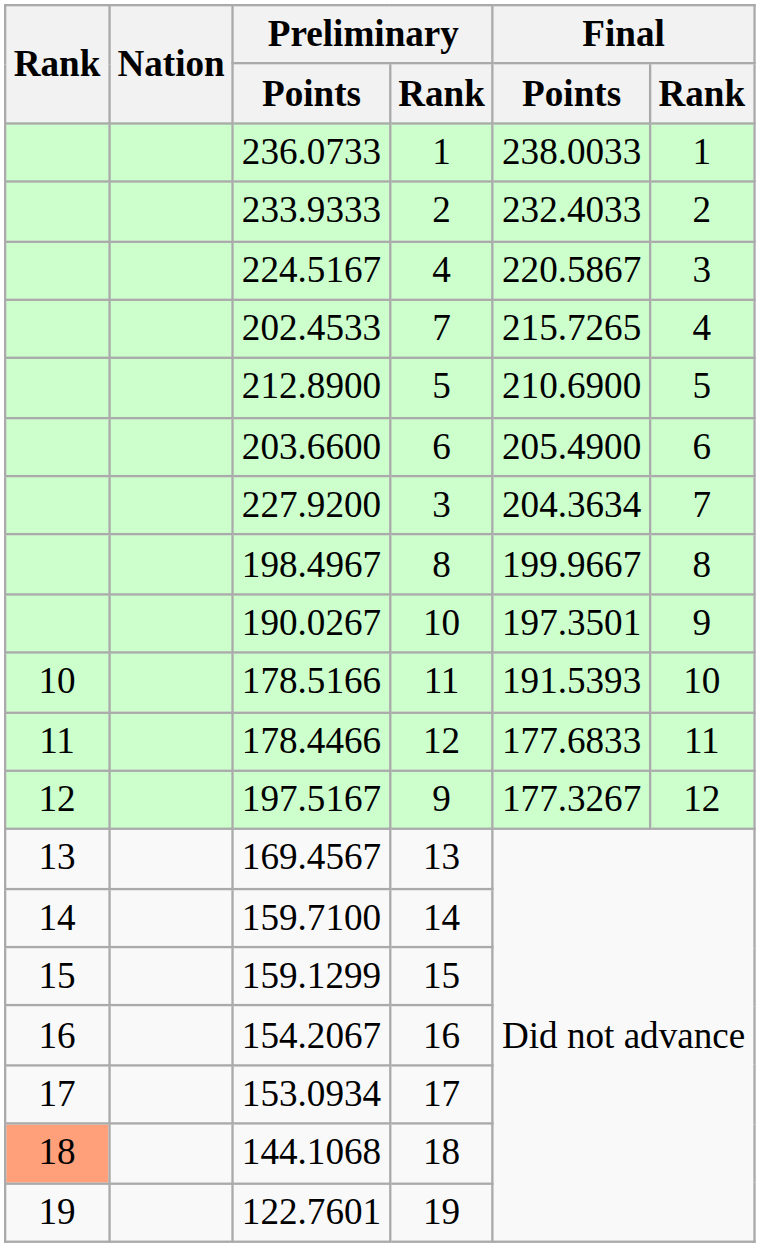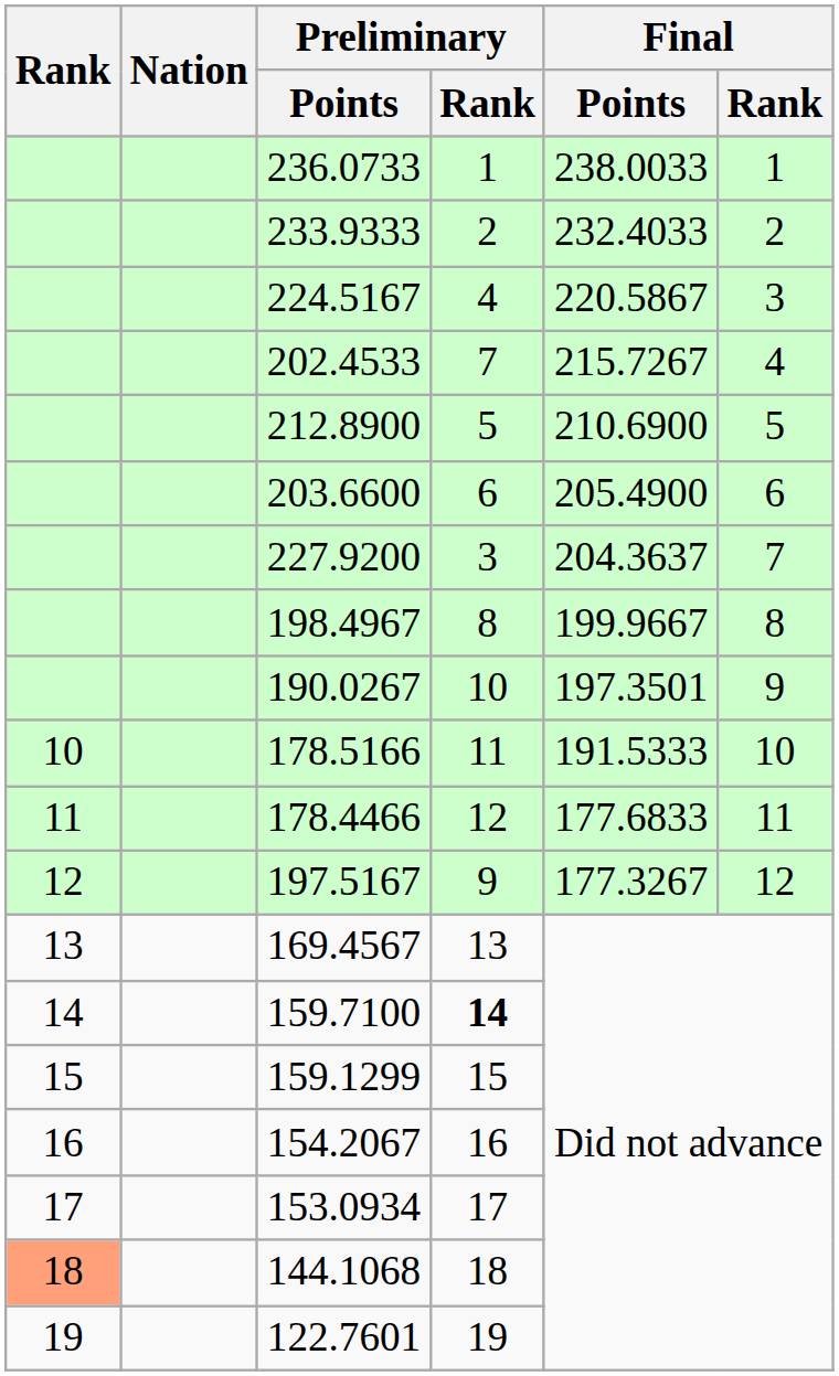 <table class="wikitable sortable" style="text-align:center">
 <tr>
 <th rowspan=2>Rank</th>
 <th rowspan=2>Nation</th>
 <th colspan=2>Preliminary</th>
 <th colspan=2>Final</th>
 </tr>
 <tr>
 <th>Points</th>
 <th>Rank</th>
 <th>Points</th>
 <th>Rank</th>
 </tr>
 <tr bgcolor=ccffcc>
 <td></td>
 <td align=left></td>
 <td>236.0733</td>
 <td>1</td>
 <td>238.0033</td>
 <td>1</td>
 </tr>
 <tr bgcolor=ccffcc>
 <td></td>
 <td align=left></td>
 <td>233.9333</td>
 <td>2</td>
 <td>232.4033</td>
 <td>2</td>
 </tr>
 <tr bgcolor=ccffcc>
 <td></td>
 <td align=left></td>
 <td>224.5167</td>
 <td>4</td>
 <td>220.5867</td>
 <td>3</td>
 </tr>
 <tr bgcolor=ccffcc>
 <td></td>
 <td align=left></td>
 <td>202.4533</td>
 <td>7</td>
-<td>215.7265</td>
+<td>215.7267</td>
 <td>4</td>
 </tr>
 <tr bgcolor=ccffcc>
 <td></td>
 <td align=left></td>
 <td>212.8900</td>
 <td>5</td>
 <td>210.6900</td>
 <td>5</td>
 </tr>
 <tr bgcolor=ccffcc>
 <td></td>
 <td align=left></td>
 <td>203.6600</td>
 <td>6</td>
 <td>205.4900</td>
 <td>6</td>
 </tr>
 <tr bgcolor=ccffcc>
 <td></td>
 <td align=left></td>
 <td>227.9200</td>
 <td>3</td>
-<td>204.3634</td>
+<td>204.3637</td>
 <td>7</td>
 </tr>
 <tr bgcolor=ccffcc>
 <td></td>
 <td align=left></td>
 <td>198.4967</td>
 <td>8</td>
 <td>199.9667</td>
 <td>8</td>
 </tr>
 <tr bgcolor=ccffcc>
 <td></td>
 <td align=left></td>
 <td>190.0267</td>
 <td>10</td>
 <td>197.3501</td>
 <td>9</td>
 </tr>
 <tr bgcolor=ccffcc>
 <td>10</td>
 <td align=left></td>
 <td>178.5166</td>
 <td>11</td>
-<td>191.5393</td>
+<td>191.5333</td>
 <td>10</td>
 </tr>
 <tr bgcolor=ccffcc>
 <td>11</td>
 <td align=left></td>
 <td>178.4466</td>
 <td>12</td>
 <td>177.6833</td>
 <td>11</td>
 </tr>
 <tr bgcolor=ccffcc>
 <td>12</td>
 <td align=left></td>
 <td>197.5167</td>
 <td>9</td>
 <td>177.3267</td>
 <td>12</td>
 </tr>
 <tr>
 <td>13</td>
 <td align=left></td>
 <td>169.4567</td>
 <td>13</td>
 <td rowspan=7 colspan=2>Did not advance</td>
 </tr>
 <tr>
 <td>14</td>
 <td align=left></td>
 <td>159.7100</td>
-<td>14</td>
+<td><strong>14</strong></td>
 </tr>
 <tr>
 <td>15</td>
 <td align=left></td>
 <td>159.1299</td>
 <td>15</td>
 </tr>
 <tr>
 <td>16</td>
 <td align=left></td>
 <td>154.2067</td>
 <td>16</td>
 </tr>
 <tr>
 <td>17</td>
 <td align=left></td>
 <td>153.0934</td>
 <td>17</td>
 </tr>
 <tr>
 <td style="background: lightsalmon;">18</td>
 <td align=left></td>
 <td>144.1068</td>
 <td>18</td>
 </tr>
 <tr>
 <td>19</td>
 <td align=left></td>
 <td>122.7601</td>
 <td>19</td>
 </tr>
 </table>
